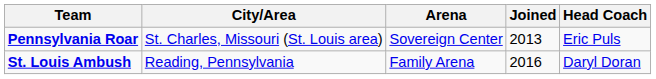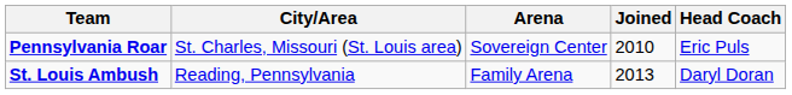 <table class="wikitable">
 <tr>
 <th>Team</th>
 <th>City/Area</th>
 <th>Arena</th>
 <th>Joined</th>
 <th>Head Coach</th>
 </tr>
 <tr>
 <td><strong><a href='#'>Pennsylvania Roar</a></strong></td>
 <td><a href='#'>St. Charles, Missouri</a> (<a href='#'>St. Louis area</a>)</td>
 <td><a href='#'>Sovereign Center</a></td>
-<td>2013</td>
+<td>2010</td>
 <td> <a href='#'>Eric Puls</a></td>
 </tr>
 <tr>
 <td><strong><a href='#'>St. Louis Ambush</a></strong></td>
 <td><a href='#'>Reading, Pennsylvania</a></td>
 <td><a href='#'>Family Arena</a></td>
-<td>2016</td>
+<td>2013</td>
 <td> <a href='#'>Daryl Doran</a></td>
 </tr>
 </table>
